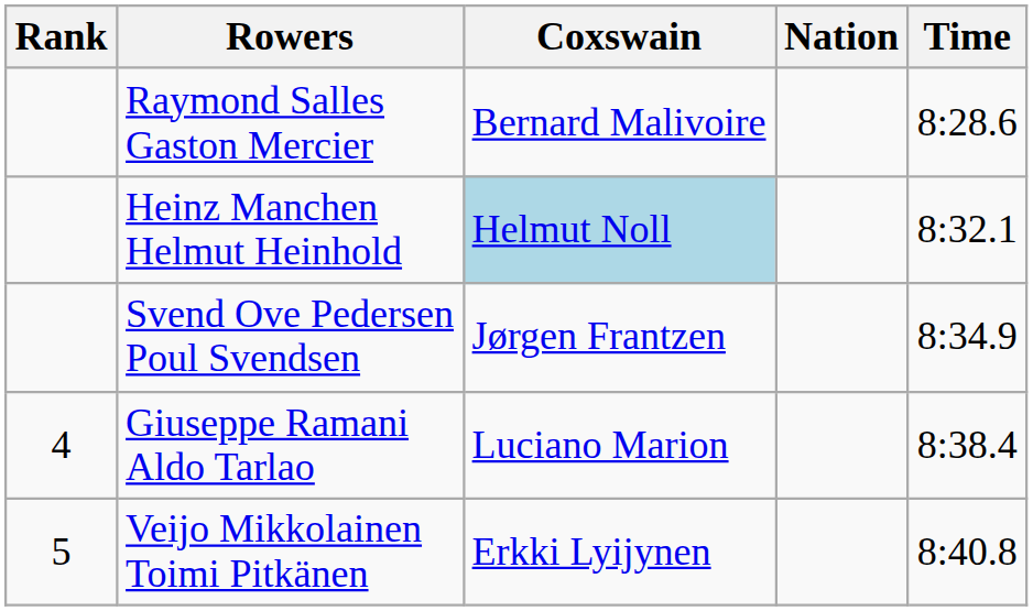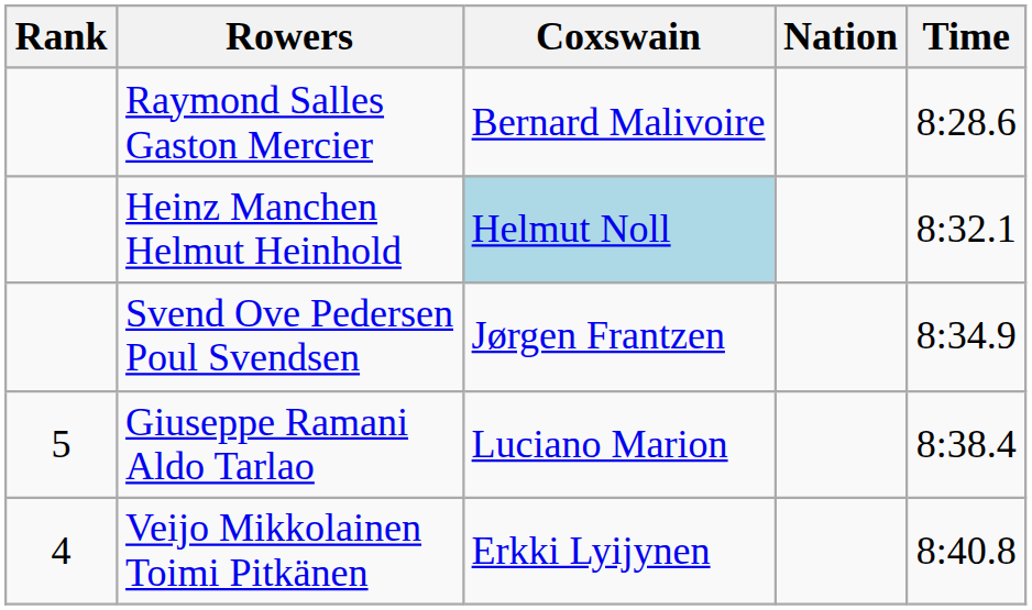 <table class="wikitable sortable" style="text-align:center">
 <tr>
 <th>Rank</th>
 <th>Rowers</th>
 <th>Coxswain</th>
 <th>Nation</th>
 <th>Time</th>
 </tr>
 <tr>
 <td></td>
 <td align=left><a href='#'>Raymond Salles</a><br><a href='#'>Gaston Mercier</a></td>
 <td align=left><a href='#'>Bernard Malivoire</a></td>
 <td align=left></td>
 <td>8:28.6</td>
 </tr>
 <tr>
 <td></td>
 <td align=left><a href='#'>Heinz Manchen</a><br><a href='#'>Helmut Heinhold</a></td>
 <td align=left style="background: lightblue;"><a href='#'>Helmut Noll</a></td>
 <td align=left></td>
 <td>8:32.1</td>
 </tr>
 <tr>
 <td></td>
 <td align=left><a href='#'>Svend Ove Pedersen</a><br><a href='#'>Poul Svendsen</a></td>
 <td align=left><a href='#'>Jørgen Frantzen</a></td>
 <td align=left></td>
 <td>8:34.9</td>
 </tr>
 <tr>
-<td>4</td>
+<td>5</td>
 <td align=left><a href='#'>Giuseppe Ramani</a><br><a href='#'>Aldo Tarlao</a></td>
 <td align=left><a href='#'>Luciano Marion</a></td>
 <td align=left></td>
 <td>8:38.4</td>
 </tr>
 <tr>
-<td>5</td>
+<td>4</td>
 <td align=left><a href='#'>Veijo Mikkolainen</a><br><a href='#'>Toimi Pitkänen</a></td>
 <td align=left><a href='#'>Erkki Lyijynen</a></td>
 <td align=left></td>
 <td>8:40.8</td>
 </tr>
 </table>
